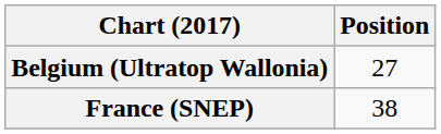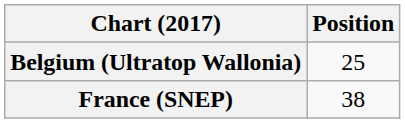 <table class="wikitable sortable plainrowheaders" style="text-align:center">
 <tr>
 <th scope="col">Chart (2017)</th>
 <th scope="col">Position</th>
 </tr>
 <tr>
 <th scope="row">Belgium (Ultratop Wallonia)</th>
-<td>27</td>
+<td>25</td>
 </tr>
 <tr>
 <th scope="row">France (SNEP)</th>
 <td>38</td>
 </tr>
 </table>
